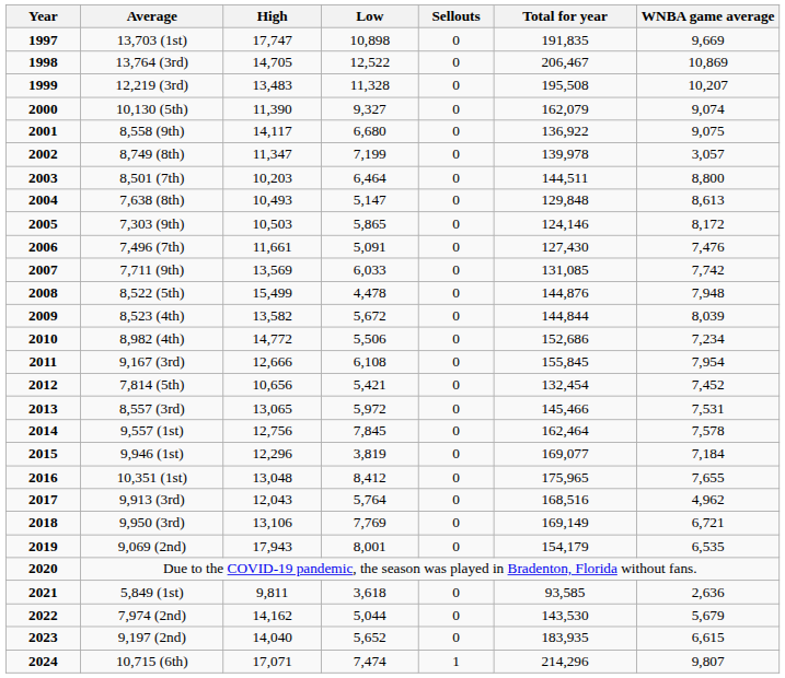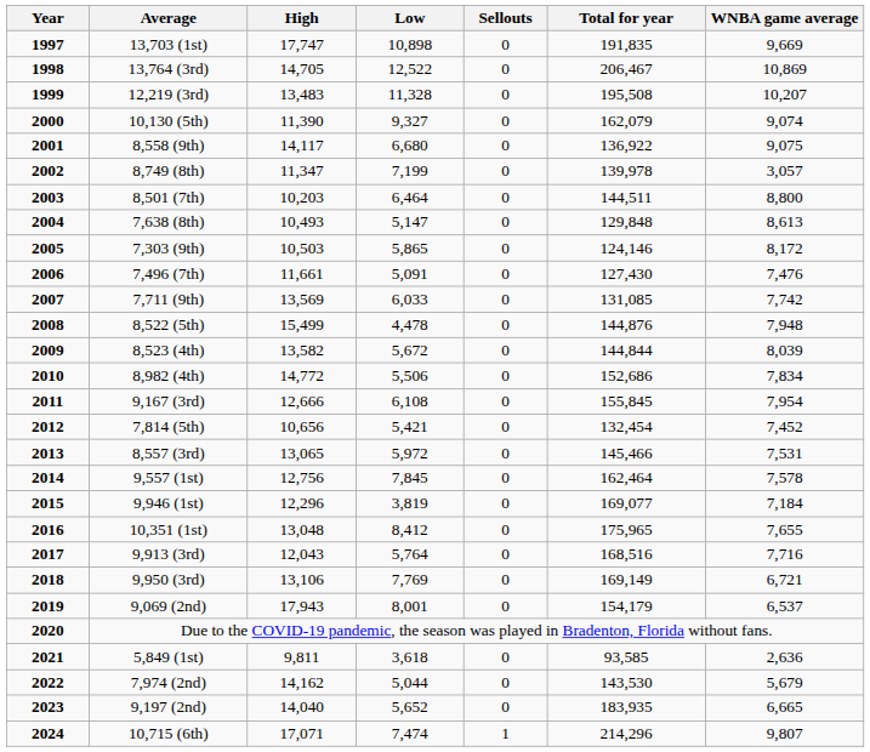 <table class="wikitable" style="text-align:center; margin:1.5em auto">
 <tr style="background:#eee;">
 <th style="width:75px;">Year</th>
 <th style="width:150px;">Average</th>
 <th style="width:100px;">High</th>
 <th style="width:100px;">Low</th>
 <th style="width:75px;">Sellouts</th>
 <th style="width:150px;">Total for year</th>
 <th style="width:150px;">WNBA game average</th>
 </tr>
 <tr>
 <td><strong>1997</strong></td>
 <td>13,703 (1st)</td>
 <td>17,747</td>
 <td>10,898</td>
 <td>0</td>
 <td>191,835</td>
 <td>9,669</td>
 </tr>
 <tr>
 <td><strong>1998</strong></td>
 <td>13,764 (3rd)</td>
 <td>14,705</td>
 <td>12,522</td>
 <td>0</td>
 <td>206,467</td>
 <td>10,869</td>
 </tr>
 <tr>
 <td><strong>1999</strong></td>
 <td>12,219 (3rd)</td>
 <td>13,483</td>
 <td>11,328</td>
 <td>0</td>
 <td>195,508</td>
 <td>10,207</td>
 </tr>
 <tr>
 <td><strong>2000</strong></td>
 <td>10,130 (5th)</td>
 <td>11,390</td>
 <td>9,327</td>
 <td>0</td>
 <td>162,079</td>
 <td>9,074</td>
 </tr>
 <tr>
 <td><strong>2001</strong></td>
 <td>8,558 (9th)</td>
 <td>14,117</td>
 <td>6,680</td>
 <td>0</td>
 <td>136,922</td>
 <td>9,075</td>
 </tr>
 <tr>
 <td><strong>2002</strong></td>
 <td>8,749 (8th)</td>
 <td>11,347</td>
 <td>7,199</td>
 <td>0</td>
 <td>139,978</td>
 <td>3,057</td>
 </tr>
 <tr>
 <td><strong>2003</strong></td>
 <td>8,501 (7th)</td>
 <td>10,203</td>
 <td>6,464</td>
 <td>0</td>
 <td>144,511</td>
 <td>8,800</td>
 </tr>
 <tr>
 <td><strong>2004</strong></td>
 <td>7,638 (8th)</td>
 <td>10,493</td>
 <td>5,147</td>
 <td>0</td>
 <td>129,848</td>
 <td>8,613</td>
 </tr>
 <tr>
 <td><strong>2005</strong></td>
 <td>7,303 (9th)</td>
 <td>10,503</td>
 <td>5,865</td>
 <td>0</td>
 <td>124,146</td>
 <td>8,172</td>
 </tr>
 <tr>
 <td><strong>2006</strong></td>
 <td>7,496 (7th)</td>
 <td>11,661</td>
 <td>5,091</td>
 <td>0</td>
 <td>127,430</td>
 <td>7,476</td>
 </tr>
 <tr>
 <td><strong>2007</strong></td>
 <td>7,711 (9th)</td>
 <td>13,569</td>
 <td>6,033</td>
 <td>0</td>
 <td>131,085</td>
 <td>7,742</td>
 </tr>
 <tr>
 <td><strong>2008</strong></td>
 <td>8,522 (5th)</td>
 <td>15,499</td>
 <td>4,478</td>
 <td>0</td>
 <td>144,876</td>
 <td>7,948</td>
 </tr>
 <tr>
 <td><strong>2009</strong></td>
 <td>8,523 (4th)</td>
 <td>13,582</td>
 <td>5,672</td>
 <td>0</td>
 <td>144,844</td>
 <td>8,039</td>
 </tr>
 <tr>
 <td><strong>2010</strong></td>
 <td>8,982 (4th)</td>
 <td>14,772</td>
 <td>5,506</td>
 <td>0</td>
 <td>152,686</td>
-<td>7,234</td>
+<td>7,834</td>
 </tr>
 <tr>
 <td><strong>2011</strong></td>
 <td>9,167 (3rd)</td>
 <td>12,666</td>
 <td>6,108</td>
 <td>0</td>
 <td>155,845</td>
 <td>7,954</td>
 </tr>
 <tr>
 <td><strong>2012</strong></td>
 <td>7,814 (5th)</td>
 <td>10,656</td>
 <td>5,421</td>
 <td>0</td>
 <td>132,454</td>
 <td>7,452</td>
 </tr>
 <tr>
 <td><strong>2013</strong></td>
 <td>8,557 (3rd)</td>
 <td>13,065</td>
 <td>5,972</td>
 <td>0</td>
 <td>145,466</td>
 <td>7,531</td>
 </tr>
 <tr>
 <td><strong>2014</strong></td>
 <td>9,557 (1st)</td>
 <td>12,756</td>
 <td>7,845</td>
 <td>0</td>
 <td>162,464</td>
 <td>7,578</td>
 </tr>
 <tr>
 <td><strong>2015</strong></td>
 <td>9,946 (1st)</td>
 <td>12,296</td>
 <td>3,819</td>
 <td>0</td>
 <td>169,077</td>
 <td>7,184</td>
 </tr>
 <tr>
 <td><strong>2016</strong></td>
 <td>10,351 (1st)</td>
 <td>13,048</td>
 <td>8,412</td>
 <td>0</td>
 <td>175,965</td>
 <td>7,655</td>
 </tr>
 <tr>
 <td><strong>2017</strong></td>
 <td>9,913 (3rd)</td>
 <td>12,043</td>
 <td>5,764</td>
 <td>0</td>
 <td>168,516</td>
-<td>4,962</td>
+<td>7,716</td>
 </tr>
 <tr>
 <td><strong>2018</strong></td>
 <td>9,950 (3rd)</td>
 <td>13,106</td>
 <td>7,769</td>
 <td>0</td>
 <td>169,149</td>
 <td>6,721</td>
 </tr>
 <tr>
 <td><strong>2019</strong></td>
 <td>9,069 (2nd)</td>
 <td>17,943</td>
 <td>8,001</td>
 <td>0</td>
 <td>154,179</td>
-<td>6,535</td>
+<td>6,537</td>
 </tr>
 <tr align="center">
 <td><strong>2020</strong></td>
 <td colspan=6>Due to the <a href='#'>COVID-19 pandemic</a>, the season was played in <a href='#'>Bradenton, Florida</a> without fans.</td>
 </tr>
 <tr>
 <td><strong>2021</strong></td>
 <td>5,849 (1st)</td>
 <td>9,811</td>
 <td>3,618</td>
 <td>0</td>
 <td>93,585</td>
 <td>2,636</td>
 </tr>
 <tr>
 <td><strong>2022</strong></td>
 <td>7,974 (2nd)</td>
 <td>14,162</td>
 <td>5,044</td>
 <td>0</td>
 <td>143,530</td>
 <td>5,679</td>
 </tr>
 <tr>
 <td><strong>2023</strong></td>
 <td>9,197 (2nd)</td>
 <td>14,040</td>
 <td>5,652</td>
 <td>0</td>
 <td>183,935</td>
-<td>6,615</td>
+<td>6,665</td>
 </tr>
 <tr>
 <td><strong>2024</strong></td>
 <td>10,715 (6th)</td>
 <td>17,071</td>
 <td>7,474</td>
 <td>1</td>
 <td>214,296</td>
 <td>9,807</td>
 </tr>
 </table>
